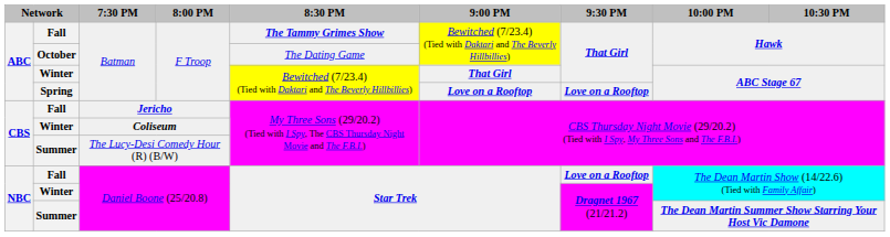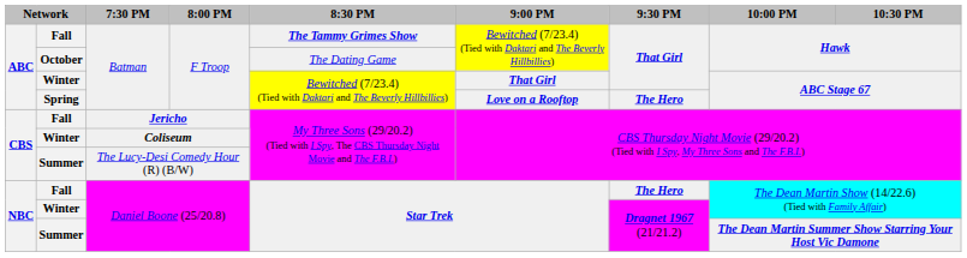 <table class="wikitable" style="width:100%;margin-right:0;text-align:center">
 <tr>
 <th colspan="2" style="background-color:#C0C0C0;text-align:center">Network</th>
 <th style="background-color:#C0C0C0;text-align:center">7:30 PM</th>
 <th style="background-color:#C0C0C0;text-align:center">8:00 PM</th>
 <th style="background-color:#C0C0C0;text-align:center">8:30 PM</th>
 <th style="background-color:#C0C0C0;text-align:center">9:00 PM</th>
 <th style="background-color:#C0C0C0;text-align:center">9:30 PM</th>
 <th style="background-color:#C0C0C0;text-align:center">10:00 PM</th>
 <th style="background-color:#C0C0C0;text-align:center">10:30 PM</th>
 </tr>
 <tr>
 <th rowspan="4" bgcolor="#C0C0C0"><a href='#'>ABC</a></th>
 <th>Fall</th>
 <td bgcolor="#F0F0F0" rowspan="4"><em><a href='#'>Batman</a></em></td>
 <td bgcolor="#F0F0F0" rowspan="4"><em><a href='#'>F Troop</a></em></td>
 <td bgcolor="#F0F0F0"><strong><em><a href='#'>The Tammy Grimes Show</a></em></strong></td>
 <td bgcolor="#FFFF00" rowspan="2"><em><a href='#'>Bewitched</a></em> (7/23.4)<br><small>(Tied with <em><a href='#'>Daktari</a></em> and <em><a href='#'>The Beverly Hillbillies</a></em>)</small></td>
 <td bgcolor="#F0F0F0" rowspan="3"><strong><em><a href='#'>That Girl</a></em></strong></td>
 <td bgcolor="#F0F0F0" rowspan="2" colspan="2"><strong><em><a href='#'>Hawk</a></em></strong></td>
 </tr>
 <tr>
 <th>October</th>
 <td bgcolor="#F0F0F0"><em><a href='#'>The Dating Game</a></em></td>
 </tr>
 <tr>
 <th>Winter</th>
 <td bgcolor="#FFFF00" rowspan="2"><em><a href='#'>Bewitched</a></em> (7/23.4)<br><small>(Tied with <em><a href='#'>Daktari</a></em> and <em><a href='#'>The Beverly Hillbillies</a></em>)</small></td>
 <td bgcolor="#F0F0F0"><strong><em><a href='#'>That Girl</a></em></strong></td>
 <td bgcolor="#F0F0F0" colspan="2" rowspan="2"><strong><em><a href='#'>ABC Stage 67</a></em></strong></td>
 </tr>
 <tr>
 <th>Spring</th>
 <td bgcolor="#F0F0F0"><strong><em><a href='#'>Love on a Rooftop</a></em></strong></td>
-<td bgcolor="#F0F0F0"><strong><em><a href='#'>Love on a Rooftop</a></em></strong></td>
+<td bgcolor="#F0F0F0"><strong><em><a href='#'>The Hero</a></em></strong></td>
 </tr>
 <tr>
 <th rowspan="3" bgcolor="#C0C0C0"><a href='#'>CBS</a></th>
 <th>Fall</th>
 <td bgcolor="#F0F0F0" colspan="2"><strong><em><a href='#'>Jericho</a></em></strong></td>
 <td bgcolor="#FF00FF" rowspan="3"><em><a href='#'>My Three Sons</a></em> (29/20.2)<br><small>(Tied with <em><a href='#'>I Spy</a></em>, The <a href='#'>CBS Thursday Night Movie</a> and <em><a href='#'>The F.B.I.</a></em>)</small></td>
 <td bgcolor="#FF00FF" colspan="4" rowspan="3"><em><a href='#'>CBS Thursday Night Movie</a></em> (29/20.2)<br><small>(Tied with <em><a href='#'>I Spy</a></em>, <em><a href='#'>My Three Sons</a></em> and <em><a href='#'>The F.B.I.</a></em>)</small></td>
 </tr>
 <tr>
 <th>Winter</th>
 <td bgcolor="#F0F0F0" colspan="2"><strong><em>Coliseum</em></strong></td>
 </tr>
 <tr>
 <th>Summer</th>
 <td bgcolor="#F0F0F0" colspan="2"><em><a href='#'>The Lucy-Desi Comedy Hour</a></em> (R) (B/W)</td>
 </tr>
 <tr>
 <th bgcolor="#C0C0C0" rowspan="3"><a href='#'>NBC</a></th>
 <th>Fall</th>
 <td bgcolor="#FF00FF" rowspan="3" colspan="2"><em><a href='#'>Daniel Boone</a></em> (25/20.8)</td>
 <td bgcolor="#F0F0F0" rowspan="3" colspan="2"><strong><em><a href='#'>Star Trek</a></em></strong></td>
-<td bgcolor="#F0F0F0"><strong><em><a href='#'>Love on a Rooftop</a></em></strong></td>
+<td bgcolor="#F0F0F0"><strong><em><a href='#'>The Hero</a></em></strong></td>
 <td bgcolor="#00FFFF" rowspan="2" colspan="2"><em><a href='#'>The Dean Martin Show</a></em> (14/22.6)<br><small>(Tied with <em><a href='#'>Family Affair</a></em>)</small></td>
 </tr>
 <tr>
 <th>Winter</th>
 <td bgcolor="#FF00FF" rowspan="2"><strong><em><a href='#'>Dragnet 1967</a></em></strong> (21/21.2)</td>
 </tr>
 <tr>
 <th>Summer</th>
 <td bgcolor="#F0F0F0" colspan="2"><strong><em><a href='#'>The Dean Martin Summer Show Starring Your Host Vic Damone</a></em></strong></td>
 </tr>
 </table>
